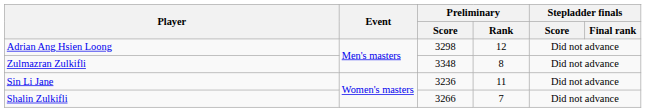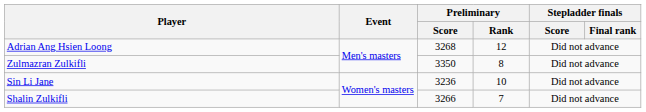 <table class="wikitable" width="70%" style="text-align:center; font-size:90%">
 <tr>
 <th rowspan=2 width="30%">Player</th>
 <th rowspan=2 width="7%">Event</th>
 <th colspan=2>Preliminary</th>
 <th colspan=2>Stepladder finals</th>
 </tr>
 <tr>
 <th width="5%">Score</th>
 <th width="5%">Rank</th>
 <th width="5%">Score</th>
 <th width="5%">Final rank</th>
 </tr>
 <tr>
 <td align=left><a href='#'>Adrian Ang Hsien Loong</a></td>
 <td rowspan=2 align=left><a href='#'>Men's masters</a></td>
-<td>3298</td>
+<td>3268</td>
 <td>12</td>
 <td colspan=2>Did not advance</td>
 </tr>
 <tr>
 <td align=left><a href='#'>Zulmazran Zulkifli</a></td>
-<td>3348</td>
+<td>3350</td>
 <td>8</td>
 <td colspan=2>Did not advance</td>
 </tr>
 <tr>
 <td align=left><a href='#'>Sin Li Jane</a></td>
 <td rowspan=2 align=left><a href='#'>Women's masters</a></td>
 <td>3236</td>
-<td>11</td>
+<td>10</td>
 <td colspan=2>Did not advance</td>
 </tr>
 <tr>
 <td align=left><a href='#'>Shalin Zulkifli</a></td>
 <td>3266</td>
 <td>7</td>
 <td colspan=2>Did not advance</td>
 </tr>
 </table>
